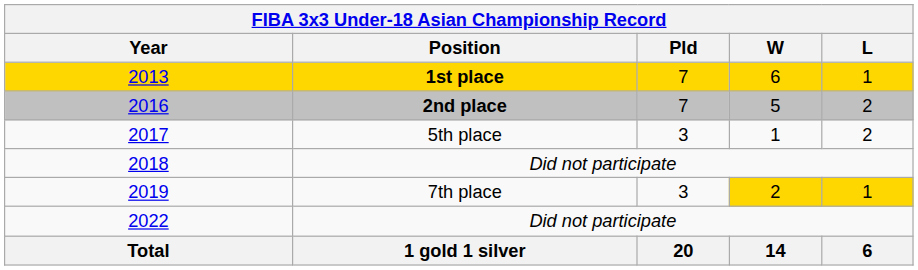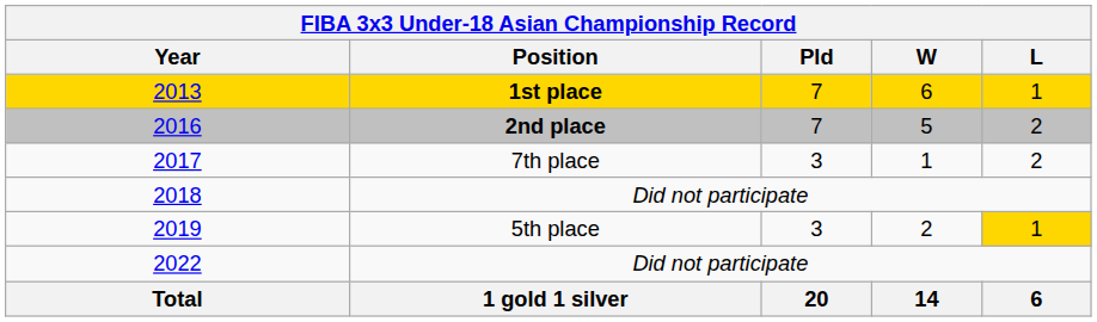 <table class="wikitable collapsible autocollapse" style="text-align: center; font-size:95%;" width=60%>
 <tr>
 <th colspan=9><a href='#'>FIBA 3x3 Under-18 Asian Championship Record</a></th>
 </tr>
 <tr>
 <th width=25%>Year</th>
 <th width=30%>Position</th>
 <th width=8%>Pld</th>
 <th width=8%>W</th>
 <th width=8%>L</th>
 </tr>
 <tr bgcolor=gold>
 <td> <a href='#'>2013</a></td>
 <td><strong>1st place</strong></td>
 <td>7</td>
 <td>6</td>
 <td>1</td>
 </tr>
 <tr bgcolor=silver>
 <td> <a href='#'>2016</a></td>
 <td><strong>2nd place</strong></td>
 <td>7</td>
 <td>5</td>
 <td>2</td>
 </tr>
 <tr>
 <td> <a href='#'>2017</a></td>
-<td>5th place</td>
+<td>7th place</td>
 <td>3</td>
 <td>1</td>
 <td>2</td>
 </tr>
 <tr>
 <td> <a href='#'>2018</a></td>
 <td colspan=4><em>Did not participate</em></td>
 </tr>
 <tr>
 <td> <a href='#'>2019</a></td>
-<td>7th place</td>
+<td>5th place</td>
 <td>3</td>
-<td style="background: gold;">2</td>
+<td>2</td>
 <td style="background: gold;">1</td>
 </tr>
 <tr>
 <td> <a href='#'>2022</a></td>
 <td colspan=4><em>Did not participate</em></td>
 </tr>
 <tr>
 <th><strong>Total</strong></th>
 <th>1 gold 1 silver</th>
 <th>20</th>
 <th>14</th>
 <th>6</th>
 </tr>
 </table>
